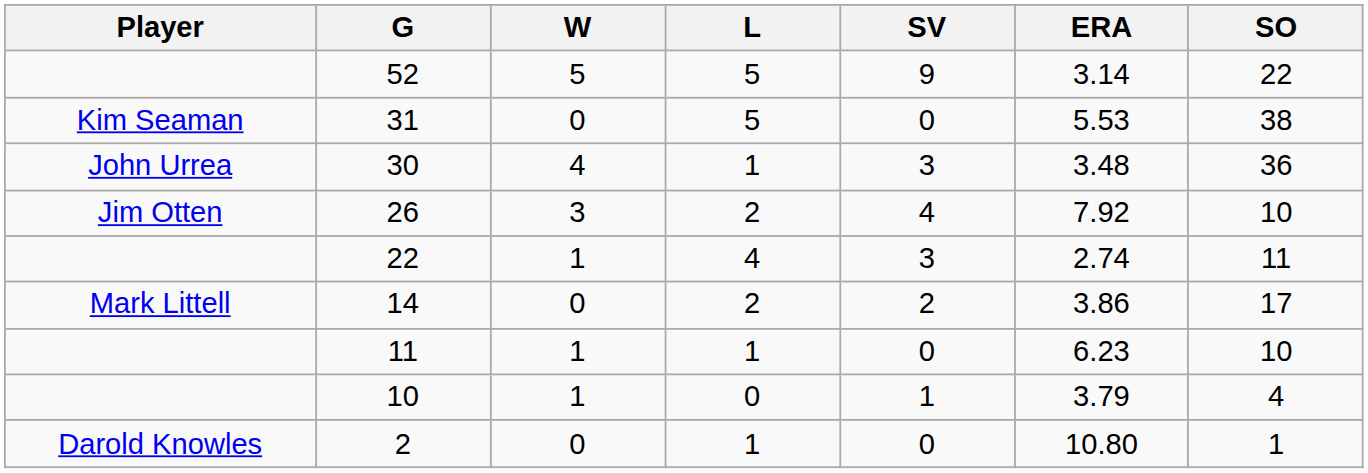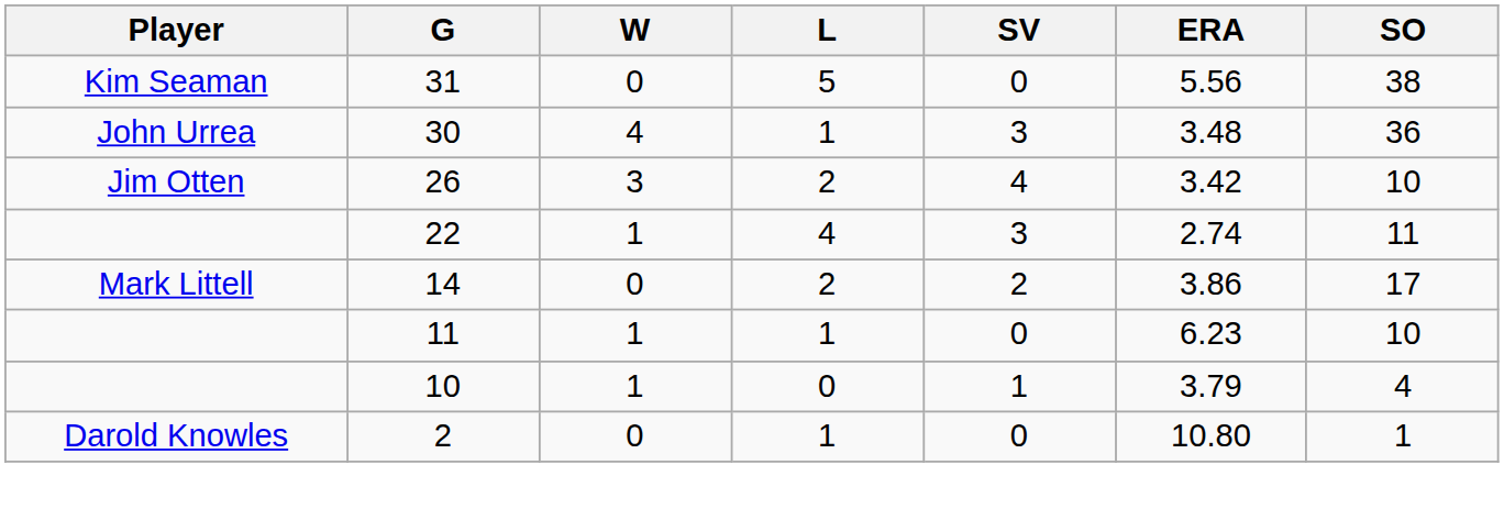 <table class="wikitable sortable">
 <tr>
 <th bgcolor="#DDDDFF" width="16%">Player</th>
 <th bgcolor="#DDDDFF" width="9%">G</th>
 <th bgcolor="#DDDDFF" width="9%">W</th>
 <th bgcolor="#DDDDFF" width="9%">L</th>
 <th bgcolor="#DDDDFF" width="9%">SV</th>
 <th bgcolor="#DDDDFF" width="9%">ERA</th>
 <th bgcolor="#DDDDFF" width="9%">SO</th>
 </tr>
 <tr align="center">
-<td></td>
-<td>52</td>
-<td>5</td>
-<td>5</td>
-<td>9</td>
-<td>3.14</td>
-<td>22</td>
-</tr>
-<tr align="center">
 <td><a href='#'>Kim Seaman</a></td>
 <td>31</td>
 <td>0</td>
 <td>5</td>
 <td>0</td>
-<td>5.53</td>
+<td>5.56</td>
 <td>38</td>
 </tr>
 <tr align=center>
 <td><a href='#'>John Urrea</a></td>
 <td>30</td>
 <td>4</td>
 <td>1</td>
 <td>3</td>
 <td>3.48</td>
 <td>36</td>
 </tr>
 <tr align=center>
 <td><a href='#'>Jim Otten</a></td>
 <td>26</td>
 <td>3</td>
 <td>2</td>
 <td>4</td>
-<td>7.92</td>
+<td>3.42</td>
 <td>10</td>
 </tr>
 <tr align=center>
 <td></td>
 <td>22</td>
 <td>1</td>
 <td>4</td>
 <td>3</td>
 <td>2.74</td>
 <td>11</td>
 </tr>
 <tr align="center">
 <td><a href='#'>Mark Littell</a></td>
 <td>14</td>
 <td>0</td>
 <td>2</td>
 <td>2</td>
 <td>3.86</td>
 <td>17</td>
 </tr>
 <tr align=center>
 <td></td>
 <td>11</td>
 <td>1</td>
 <td>1</td>
 <td>0</td>
 <td>6.23</td>
 <td>10</td>
 </tr>
 <tr align="center">
 <td></td>
 <td>10</td>
 <td>1</td>
 <td>0</td>
 <td>1</td>
 <td>3.79</td>
 <td>4</td>
 </tr>
 <tr align="center">
 <td><a href='#'>Darold Knowles</a></td>
 <td>2</td>
 <td>0</td>
 <td>1</td>
 <td>0</td>
 <td>10.80</td>
 <td>1</td>
 </tr>
 </table>
